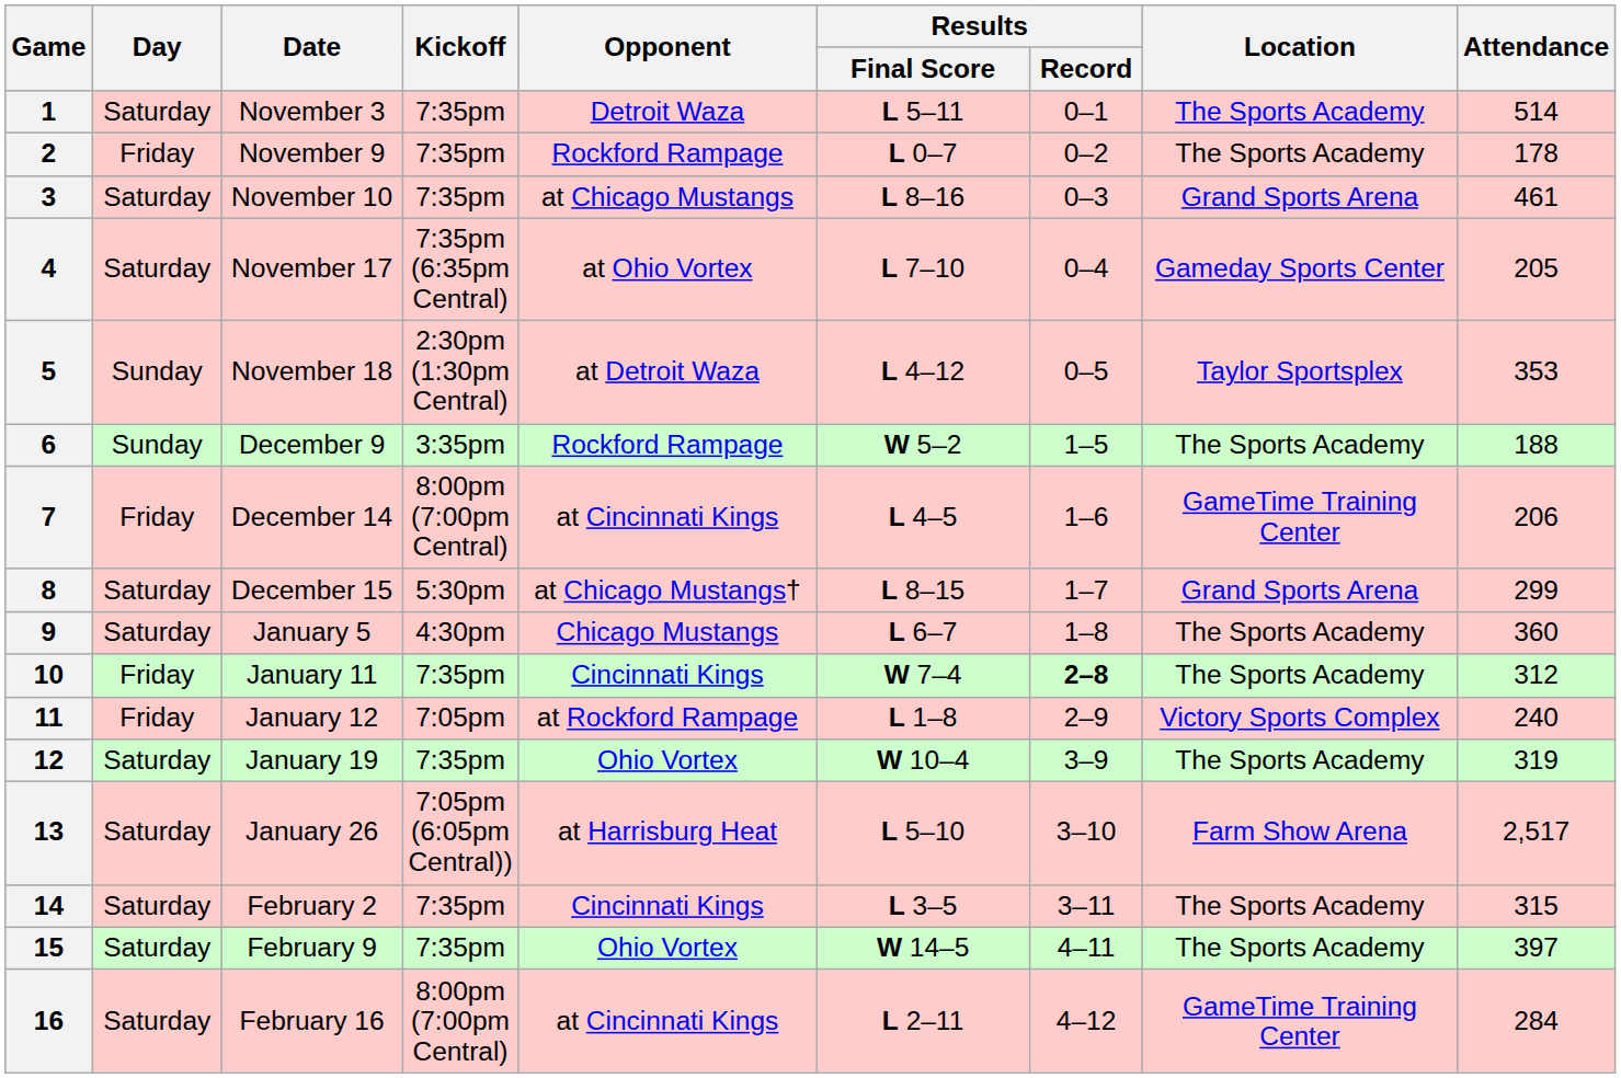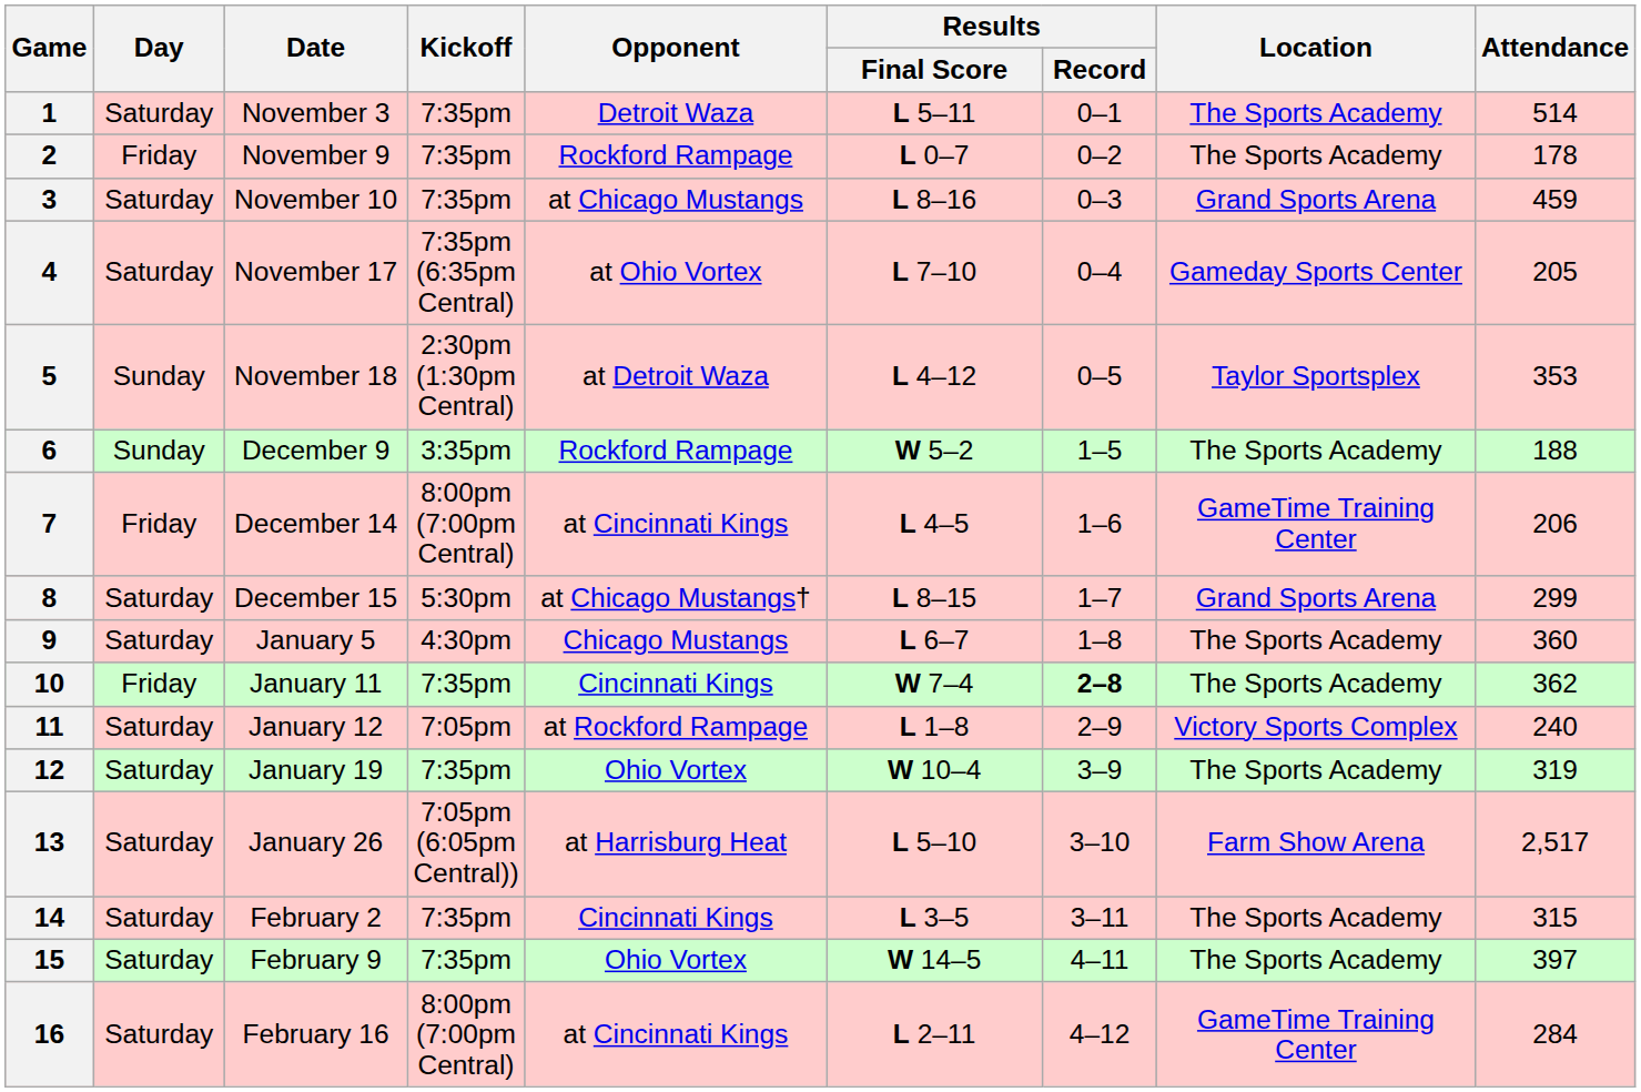 <table class="wikitable">
 <tr>
 <th rowspan="2" width="40">Game</th>
 <th rowspan="2" width="70">Day</th>
 <th rowspan="2" width="100">Date</th>
 <th rowspan="2" width="60">Kickoff</th>
 <th rowspan="2" width="170">Opponent</th>
 <th colspan="2" width="180">Results</th>
 <th rowspan="2" width="180">Location</th>
 <th rowspan="2" width="80">Attendance</th>
 </tr>
 <tr>
 <th width="120">Final Score</th>
 <th width="60">Record</th>
 </tr>
 <tr align="center" bgcolor="#FFCCCC">
 <th>1</th>
 <td>Saturday</td>
 <td>November 3</td>
 <td>7:35pm</td>
 <td><a href='#'>Detroit Waza</a></td>
 <td><strong>L</strong> 5–11</td>
 <td>0–1</td>
 <td><a href='#'>The Sports Academy</a></td>
 <td>514</td>
 </tr>
 <tr align="center" bgcolor="#FFCCCC">
 <th>2</th>
 <td>Friday</td>
 <td>November 9</td>
 <td>7:35pm</td>
 <td><a href='#'>Rockford Rampage</a></td>
 <td><strong>L</strong> 0–7</td>
 <td>0–2</td>
 <td>The Sports Academy</td>
 <td>178</td>
 </tr>
 <tr align="center" bgcolor="#FFCCCC">
 <th>3</th>
 <td>Saturday</td>
 <td>November 10</td>
 <td>7:35pm</td>
 <td>at <a href='#'>Chicago Mustangs</a></td>
 <td><strong>L</strong> 8–16</td>
 <td>0–3</td>
 <td><a href='#'>Grand Sports Arena</a></td>
-<td>461</td>
+<td>459</td>
 </tr>
 <tr align="center" bgcolor="#FFCCCC">
 <th>4</th>
 <td>Saturday</td>
 <td>November 17</td>
 <td>7:35pm<br>(6:35pm Central)</td>
 <td>at <a href='#'>Ohio Vortex</a></td>
 <td><strong>L</strong> 7–10</td>
 <td>0–4</td>
 <td><a href='#'>Gameday Sports Center</a></td>
 <td>205</td>
 </tr>
 <tr align="center" bgcolor="#FFCCCC">
 <th>5</th>
 <td>Sunday</td>
 <td>November 18</td>
 <td>2:30pm<br>(1:30pm Central)</td>
 <td>at <a href='#'>Detroit Waza</a></td>
 <td><strong>L</strong> 4–12</td>
 <td>0–5</td>
 <td><a href='#'>Taylor Sportsplex</a></td>
 <td>353</td>
 </tr>
 <tr align="center" bgcolor="#CCFFCC">
 <th>6</th>
 <td>Sunday</td>
 <td>December 9</td>
 <td>3:35pm</td>
 <td><a href='#'>Rockford Rampage</a></td>
 <td><strong>W</strong> 5–2</td>
 <td>1–5</td>
 <td>The Sports Academy</td>
 <td>188</td>
 </tr>
 <tr align="center" bgcolor="#FFCCCC">
 <th>7</th>
 <td>Friday</td>
 <td>December 14</td>
 <td>8:00pm<br>(7:00pm Central)</td>
 <td>at <a href='#'>Cincinnati Kings</a></td>
 <td><strong>L</strong> 4–5</td>
 <td>1–6</td>
 <td><a href='#'>GameTime Training Center</a></td>
 <td>206</td>
 </tr>
 <tr align="center" bgcolor="#FFCCCC">
 <th>8</th>
 <td>Saturday</td>
 <td>December 15</td>
 <td>5:30pm</td>
 <td>at <a href='#'>Chicago Mustangs</a>†</td>
 <td><strong>L</strong> 8–15</td>
 <td>1–7</td>
 <td><a href='#'>Grand Sports Arena</a></td>
 <td>299</td>
 </tr>
 <tr align="center" bgcolor="#FFCCCC">
 <th>9</th>
 <td>Saturday</td>
 <td>January 5</td>
 <td>4:30pm</td>
 <td><a href='#'>Chicago Mustangs</a></td>
 <td><strong>L</strong> 6–7</td>
 <td>1–8</td>
 <td>The Sports Academy</td>
 <td>360</td>
 </tr>
 <tr align="center" bgcolor="#CCFFCC">
 <th>10</th>
 <td>Friday</td>
 <td>January 11</td>
 <td>7:35pm</td>
 <td><a href='#'>Cincinnati Kings</a></td>
 <td><strong>W</strong> 7–4</td>
 <td><strong>2–8</strong></td>
 <td>The Sports Academy</td>
-<td>312</td>
+<td>362</td>
 </tr>
 <tr align="center" bgcolor="#FFCCCC">
 <th>11</th>
-<td>Friday</td>
+<td>Saturday</td>
 <td>January 12</td>
 <td>7:05pm</td>
 <td>at <a href='#'>Rockford Rampage</a></td>
 <td><strong>L</strong> 1–8</td>
 <td>2–9</td>
 <td><a href='#'>Victory Sports Complex</a></td>
 <td>240</td>
 </tr>
 <tr align="center" bgcolor="#CCFFCC">
 <th>12</th>
 <td>Saturday</td>
 <td>January 19</td>
 <td>7:35pm</td>
 <td><a href='#'>Ohio Vortex</a></td>
 <td><strong>W</strong> 10–4</td>
 <td>3–9</td>
 <td>The Sports Academy</td>
 <td>319</td>
 </tr>
 <tr align="center" bgcolor="#FFCCCC">
 <th>13</th>
 <td>Saturday</td>
 <td>January 26</td>
 <td>7:05pm<br>(6:05pm Central))</td>
 <td>at <a href='#'>Harrisburg Heat</a></td>
 <td><strong>L</strong> 5–10</td>
 <td>3–10</td>
 <td><a href='#'>Farm Show Arena</a></td>
 <td>2,517</td>
 </tr>
 <tr align="center" bgcolor="#FFCCCC">
 <th>14</th>
 <td>Saturday</td>
 <td>February 2</td>
 <td>7:35pm</td>
 <td><a href='#'>Cincinnati Kings</a></td>
 <td><strong>L</strong> 3–5</td>
 <td>3–11</td>
 <td>The Sports Academy</td>
 <td>315</td>
 </tr>
 <tr align="center" bgcolor="#CCFFCC">
 <th>15</th>
 <td>Saturday</td>
 <td>February 9</td>
 <td>7:35pm</td>
 <td><a href='#'>Ohio Vortex</a></td>
 <td><strong>W</strong> 14–5</td>
 <td>4–11</td>
 <td>The Sports Academy</td>
 <td>397</td>
 </tr>
 <tr align="center" bgcolor="#FFCCCC">
 <th>16</th>
 <td>Saturday</td>
 <td>February 16</td>
 <td>8:00pm<br>(7:00pm Central)</td>
 <td>at <a href='#'>Cincinnati Kings</a></td>
 <td><strong>L</strong> 2–11</td>
 <td>4–12</td>
 <td><a href='#'>GameTime Training Center</a></td>
 <td>284</td>
 </tr>
 </table>
